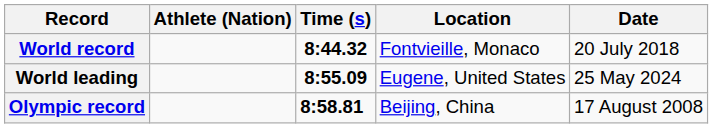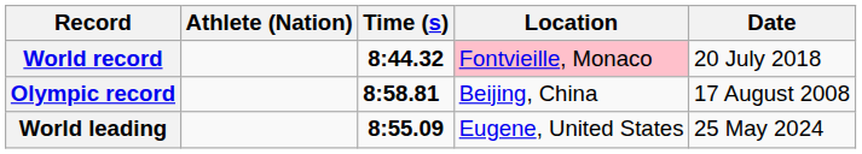 <table class="wikitable">
 <tr>
 <th scope="col">Record</th>
 <th scope="col">Athlete (Nation)</th>
 <th scope="col" style="text-align:center">Time (<a href='#'>s</a>)</th>
 <th scope="col">Location</th>
 <th scope="col">Date</th>
 </tr>
 <tr>
 <th scope="row"><a href='#'>World record</a></th>
 <td></td>
 <td style="text-align:center"><strong>8:44.32</strong></td>
-<td><a href='#'>Fontvieille</a>, Monaco</td>
+<td style="background: pink;"><a href='#'>Fontvieille</a>, Monaco</td>
 <td>20 July 2018</td>
+</tr>
+<tr>
+<th scope="row"><a href='#'>Olympic record</a></th>
+<td></td>
+<td><strong>8:58.81</strong></td>
+<td><a href='#'>Beijing</a>, China</td>
+<td>17 August 2008</td>
 </tr>
 <tr>
 <th scope="row">World leading</th>
 <td></td>
 <td style="text-align:center"><strong>8:55.09</strong></td>
 <td><a href='#'>Eugene</a>, United States</td>
 <td>25 May 2024</td>
 </tr>
-<tr>
-<th scope="row"><a href='#'>Olympic record</a></th>
-<td></td>
-<td><strong>8:58.81</strong></td>
-<td><a href='#'>Beijing</a>, China</td>
-<td>17 August 2008</td>
-</tr>
 </table>
